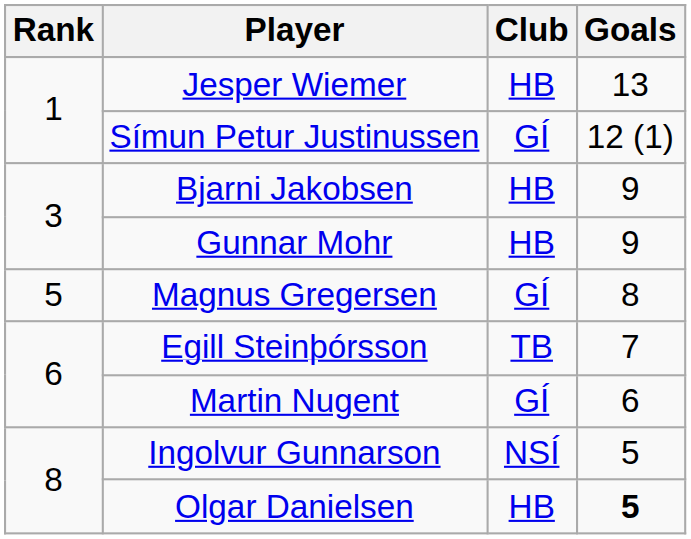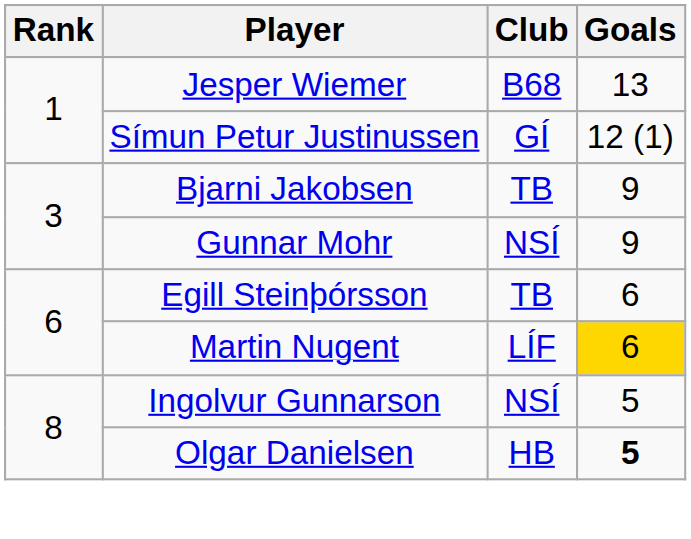 <table class="wikitable" style="text-align: center;">
 <tr>
 <th>Rank</th>
 <th>Player</th>
 <th>Club</th>
 <th>Goals</th>
 </tr>
 <tr>
 <td rowspan=2>1</td>
 <td> <a href='#'>Jesper Wiemer</a></td>
-<td><a href='#'>HB</a></td>
+<td><a href='#'>B68</a></td>
 <td>13</td>
 </tr>
 <tr>
 <td> <a href='#'>Símun Petur Justinussen</a></td>
 <td><a href='#'>GÍ</a></td>
 <td>12 (1)</td>
 </tr>
 <tr>
 <td rowspan=2>3</td>
 <td> <a href='#'>Bjarni Jakobsen</a></td>
-<td><a href='#'>HB</a></td>
+<td><a href='#'>TB</a></td>
 <td>9</td>
 </tr>
 <tr>
 <td> <a href='#'>Gunnar Mohr</a></td>
-<td><a href='#'>HB</a></td>
+<td><a href='#'>NSÍ</a></td>
 <td>9</td>
-</tr>
-<tr>
-<td>5</td>
-<td> <a href='#'>Magnus Gregersen</a></td>
-<td><a href='#'>GÍ</a></td>
-<td>8</td>
 </tr>
 <tr>
 <td rowspan=2>6</td>
 <td> <a href='#'>Egill Steinþórsson</a></td>
 <td><a href='#'>TB</a></td>
-<td>7</td>
+<td>6</td>
 </tr>
 <tr>
 <td> <a href='#'>Martin Nugent</a></td>
-<td><a href='#'>GÍ</a></td>
-<td>6</td>
+<td><a href='#'>LÍF</a></td>
+<td style="background: gold;">6</td>
 </tr>
 <tr>
 <td rowspan=2>8</td>
 <td> <a href='#'>Ingolvur Gunnarson</a></td>
 <td><a href='#'>NSÍ</a></td>
 <td>5</td>
 </tr>
 <tr>
 <td> <a href='#'>Olgar Danielsen</a></td>
 <td><a href='#'>HB</a></td>
 <td><strong>5</strong></td>
 </tr>
 </table>
